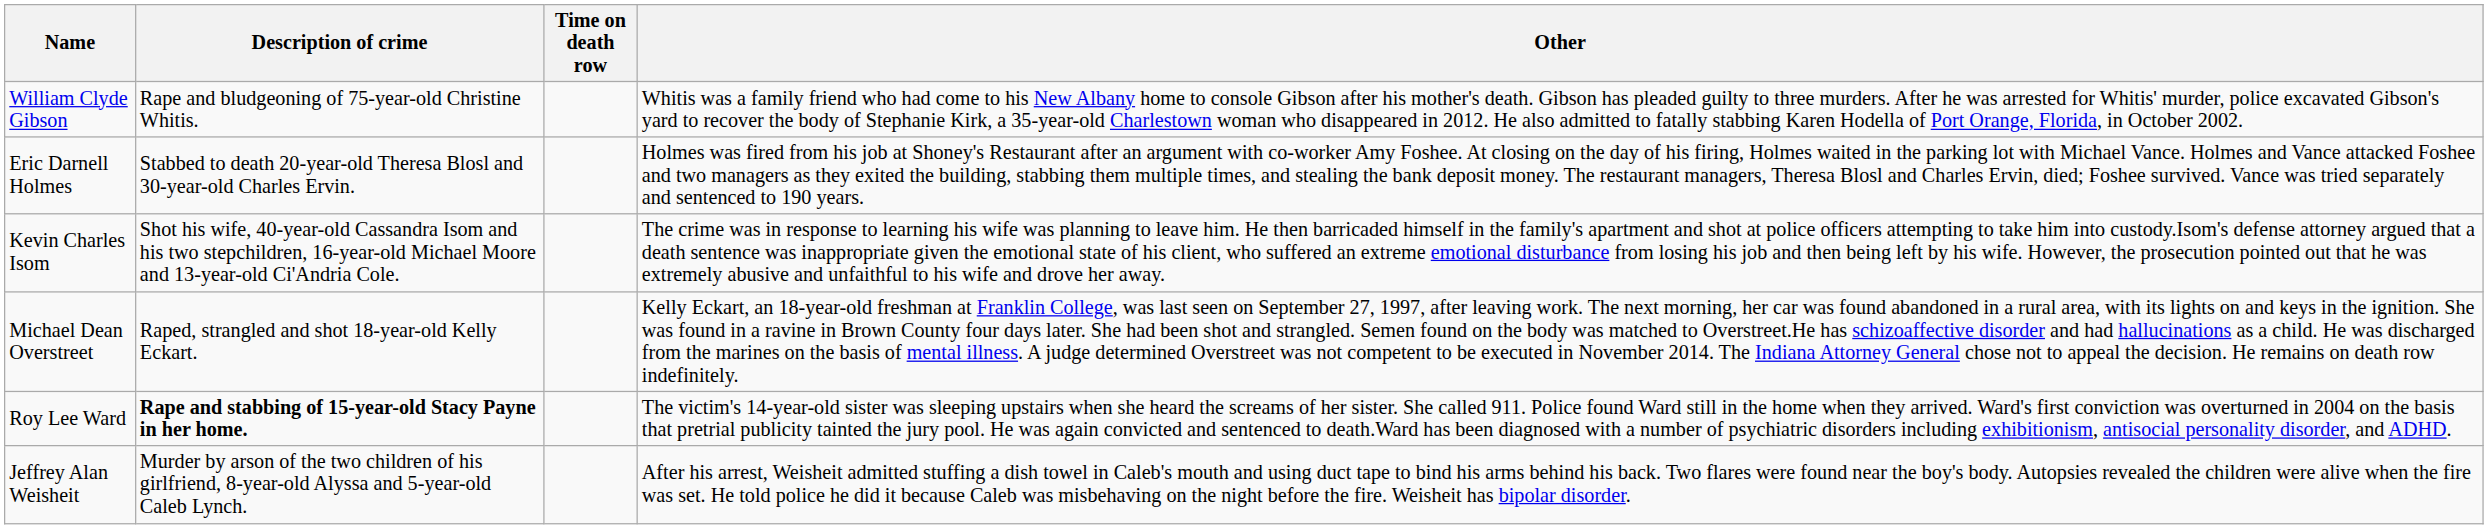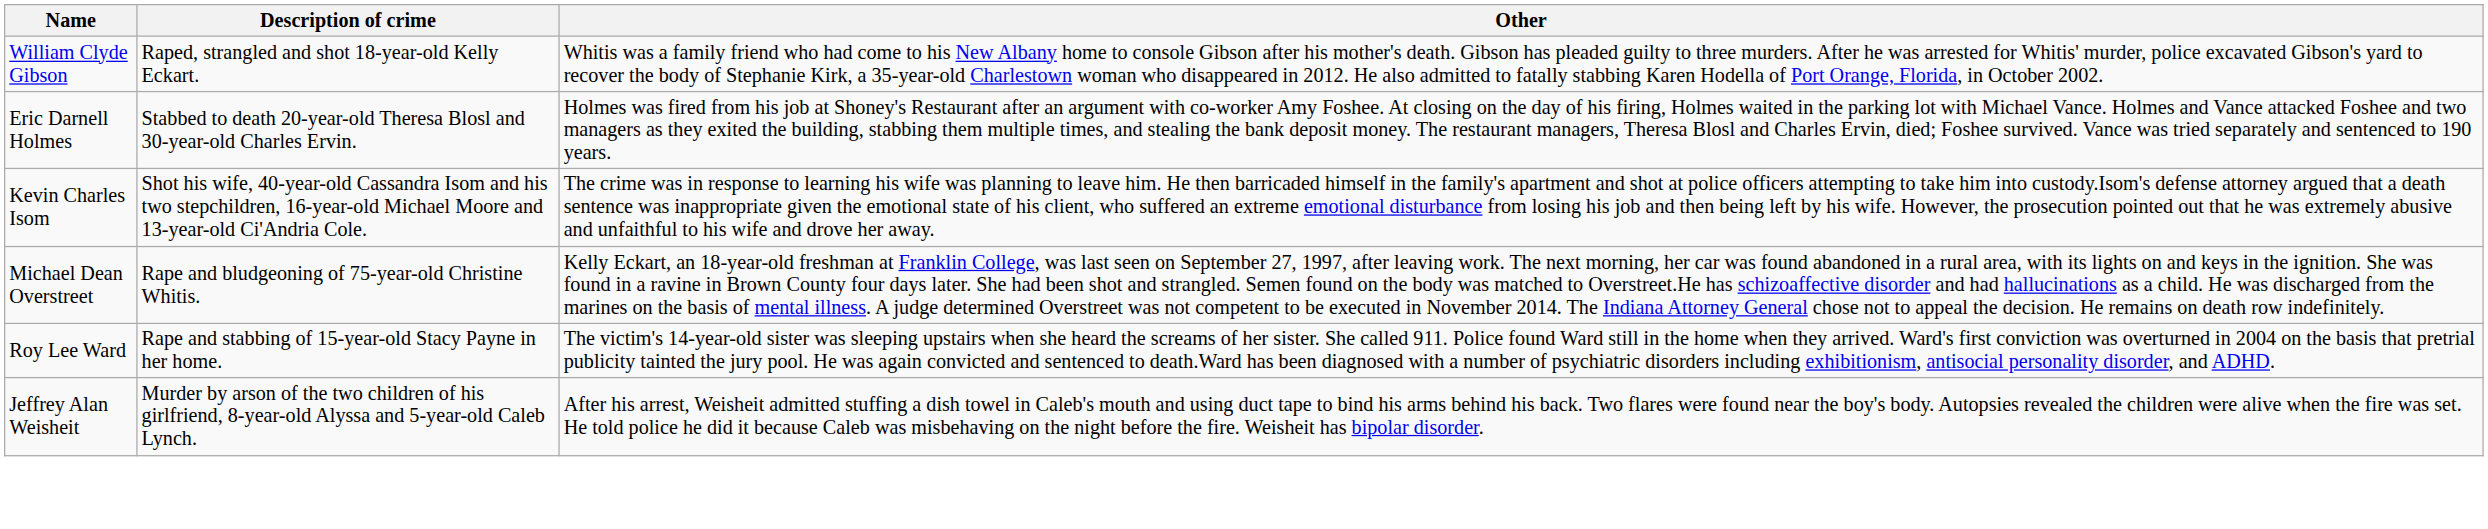 <table class="wikitable sortable">
 <tr>
 <th>Name</th>
 <th>Description of crime</th>
-<th>Time on death row</th>
 <th>Other</th>
 </tr>
 <tr>
 <td><a href='#'>William Clyde Gibson</a></td>
-<td>Rape and bludgeoning of 75-year-old Christine Whitis.</td>
-<td></td>
+<td>Raped, strangled and shot 18-year-old Kelly Eckart.</td>
 <td>Whitis was a family friend who had come to his <a href='#'>New Albany</a> home to console Gibson after his mother's death. Gibson has pleaded guilty to three murders. After he was arrested for Whitis' murder, police excavated Gibson's yard to recover the body of Stephanie Kirk, a 35-year-old <a href='#'>Charlestown</a> woman who disappeared in 2012. He also admitted to fatally stabbing Karen Hodella of <a href='#'>Port Orange, Florida</a>, in October 2002.</td>
 </tr>
 <tr>
 <td>Eric Darnell Holmes</td>
 <td>Stabbed to death 20-year-old Theresa Blosl and 30-year-old Charles Ervin.</td>
-<td></td>
 <td>Holmes was fired from his job at Shoney's Restaurant after an argument with co-worker Amy Foshee. At closing on the day of his firing, Holmes waited in the parking lot with Michael Vance. Holmes and Vance attacked Foshee and two managers as they exited the building, stabbing them multiple times, and stealing the bank deposit money. The restaurant managers, Theresa Blosl and Charles Ervin, died; Foshee survived. Vance was tried separately and sentenced to 190 years.</td>
 </tr>
 <tr>
 <td>Kevin Charles Isom</td>
 <td>Shot his wife, 40-year-old Cassandra Isom and his two stepchildren, 16-year-old Michael Moore and 13-year-old Ci'Andria Cole.</td>
-<td></td>
 <td>The crime was in response to learning his wife was planning to leave him. He then barricaded himself in the family's apartment and shot at police officers attempting to take him into custody.Isom's defense attorney argued that a death sentence was inappropriate given the emotional state of his client, who suffered an extreme <a href='#'>emotional disturbance</a> from losing his job and then being left by his wife. However, the prosecution pointed out that he was extremely abusive and unfaithful to his wife and drove her away.</td>
 </tr>
 <tr>
 <td>Michael Dean Overstreet</td>
-<td>Raped, strangled and shot 18-year-old Kelly Eckart.</td>
-<td></td>
+<td>Rape and bludgeoning of 75-year-old Christine Whitis.</td>
 <td>Kelly Eckart, an 18-year-old freshman at <a href='#'>Franklin College</a>, was last seen on September 27, 1997, after leaving work. The next morning, her car was found abandoned in a rural area, with its lights on and keys in the ignition. She was found in a ravine in Brown County four days later. She had been shot and strangled. Semen found on the body was matched to Overstreet.He has <a href='#'>schizoaffective disorder</a> and had <a href='#'>hallucinations</a> as a child. He was discharged from the marines on the basis of <a href='#'>mental illness</a>. A judge determined Overstreet was not competent to be executed in November 2014. The <a href='#'>Indiana Attorney General</a> chose not to appeal the decision. He remains on death row indefinitely.</td>
 </tr>
 <tr>
 <td>Roy Lee Ward</td>
-<td><strong>Rape and stabbing of 15-year-old Stacy Payne in her home.</strong></td>
-<td></td>
+<td>Rape and stabbing of 15-year-old Stacy Payne in her home.</td>
 <td>The victim's 14-year-old sister was sleeping upstairs when she heard the screams of her sister. She called 911. Police found Ward still in the home when they arrived. Ward's first conviction was overturned in 2004 on the basis that pretrial publicity tainted the jury pool. He was again convicted and sentenced to death.Ward has been diagnosed with a number of psychiatric disorders including <a href='#'>exhibitionism</a>, <a href='#'>antisocial personality disorder</a>, and <a href='#'>ADHD</a>.</td>
 </tr>
 <tr>
 <td>Jeffrey Alan Weisheit</td>
 <td>Murder by arson of the two children of his girlfriend, 8-year-old Alyssa and 5-year-old Caleb Lynch.</td>
-<td></td>
 <td>After his arrest, Weisheit admitted stuffing a dish towel in Caleb's mouth and using duct tape to bind his arms behind his back. Two flares were found near the boy's body. Autopsies revealed the children were alive when the fire was set. He told police he did it because Caleb was misbehaving on the night before the fire. Weisheit has <a href='#'>bipolar disorder</a>.</td>
 </tr>
 </table>
